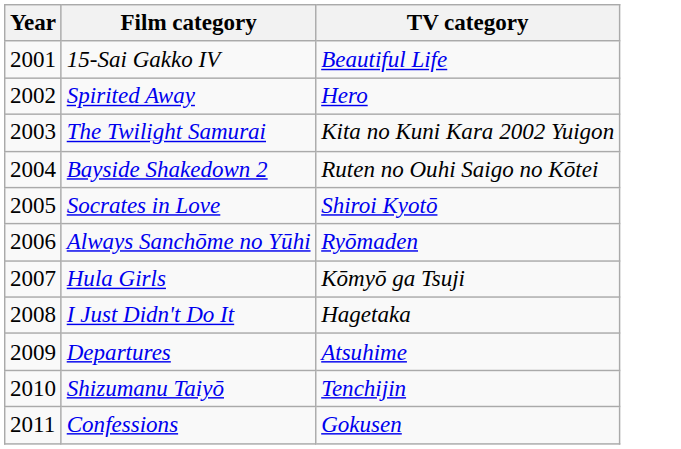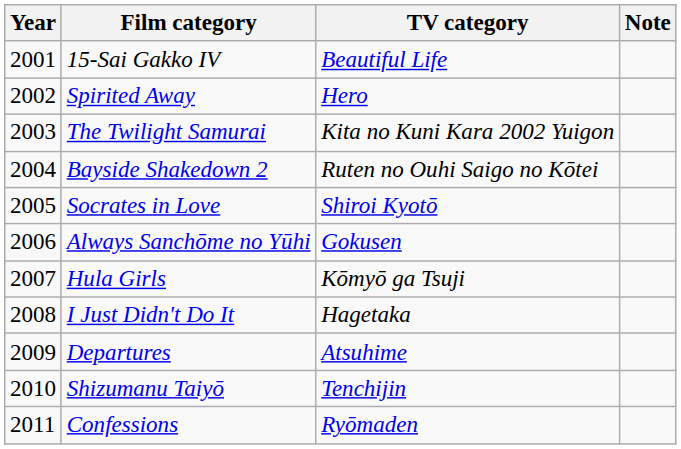 <table class="wikitable">
 <tr>
 <th>Year</th>
 <th>Film category</th>
 <th>TV category</th>
+<th>Note</th>
 </tr>
 <tr>
 <td>2001</td>
 <td><em>15-Sai Gakko IV</em></td>
 <td><em><a href='#'>Beautiful Life</a></em></td>
+<td></td>
 </tr>
 <tr>
 <td>2002</td>
 <td><em><a href='#'>Spirited Away</a></em></td>
 <td><em><a href='#'>Hero</a></em></td>
+<td></td>
 </tr>
 <tr>
 <td>2003</td>
 <td><em><a href='#'>The Twilight Samurai</a></em></td>
 <td><em>Kita no Kuni Kara 2002 Yuigon</em></td>
+<td></td>
 </tr>
 <tr>
 <td>2004</td>
 <td><em><a href='#'>Bayside Shakedown 2</a></em></td>
 <td><em>Ruten no Ouhi Saigo no Kōtei</em></td>
+<td></td>
 </tr>
 <tr>
 <td>2005</td>
 <td><em><a href='#'>Socrates in Love</a></em></td>
 <td><em><a href='#'>Shiroi Kyotō</a></em></td>
+<td></td>
 </tr>
 <tr>
 <td>2006</td>
 <td><em><a href='#'>Always Sanchōme no Yūhi</a></em></td>
-<td><em><a href='#'>Ryōmaden</a></em></td>
+<td><em><a href='#'>Gokusen</a></em></td>
+<td></td>
 </tr>
 <tr>
 <td>2007</td>
 <td><em><a href='#'>Hula Girls</a></em></td>
 <td><em>Kōmyō ga Tsuji</em></td>
+<td></td>
 </tr>
 <tr>
 <td>2008</td>
 <td><em><a href='#'>I Just Didn't Do It</a></em></td>
 <td><em>Hagetaka</em></td>
+<td></td>
 </tr>
 <tr>
 <td>2009</td>
 <td><em><a href='#'>Departures</a></em></td>
 <td><em><a href='#'>Atsuhime</a></em></td>
+<td></td>
 </tr>
 <tr>
 <td>2010</td>
 <td><em><a href='#'>Shizumanu Taiyō</a></em></td>
 <td><em><a href='#'>Tenchijin</a></em></td>
+<td></td>
 </tr>
 <tr>
 <td>2011</td>
 <td><em><a href='#'>Confessions</a></em></td>
-<td><em><a href='#'>Gokusen</a></em></td>
+<td><em><a href='#'>Ryōmaden</a></em></td>
+<td></td>
 </tr>
 </table>
